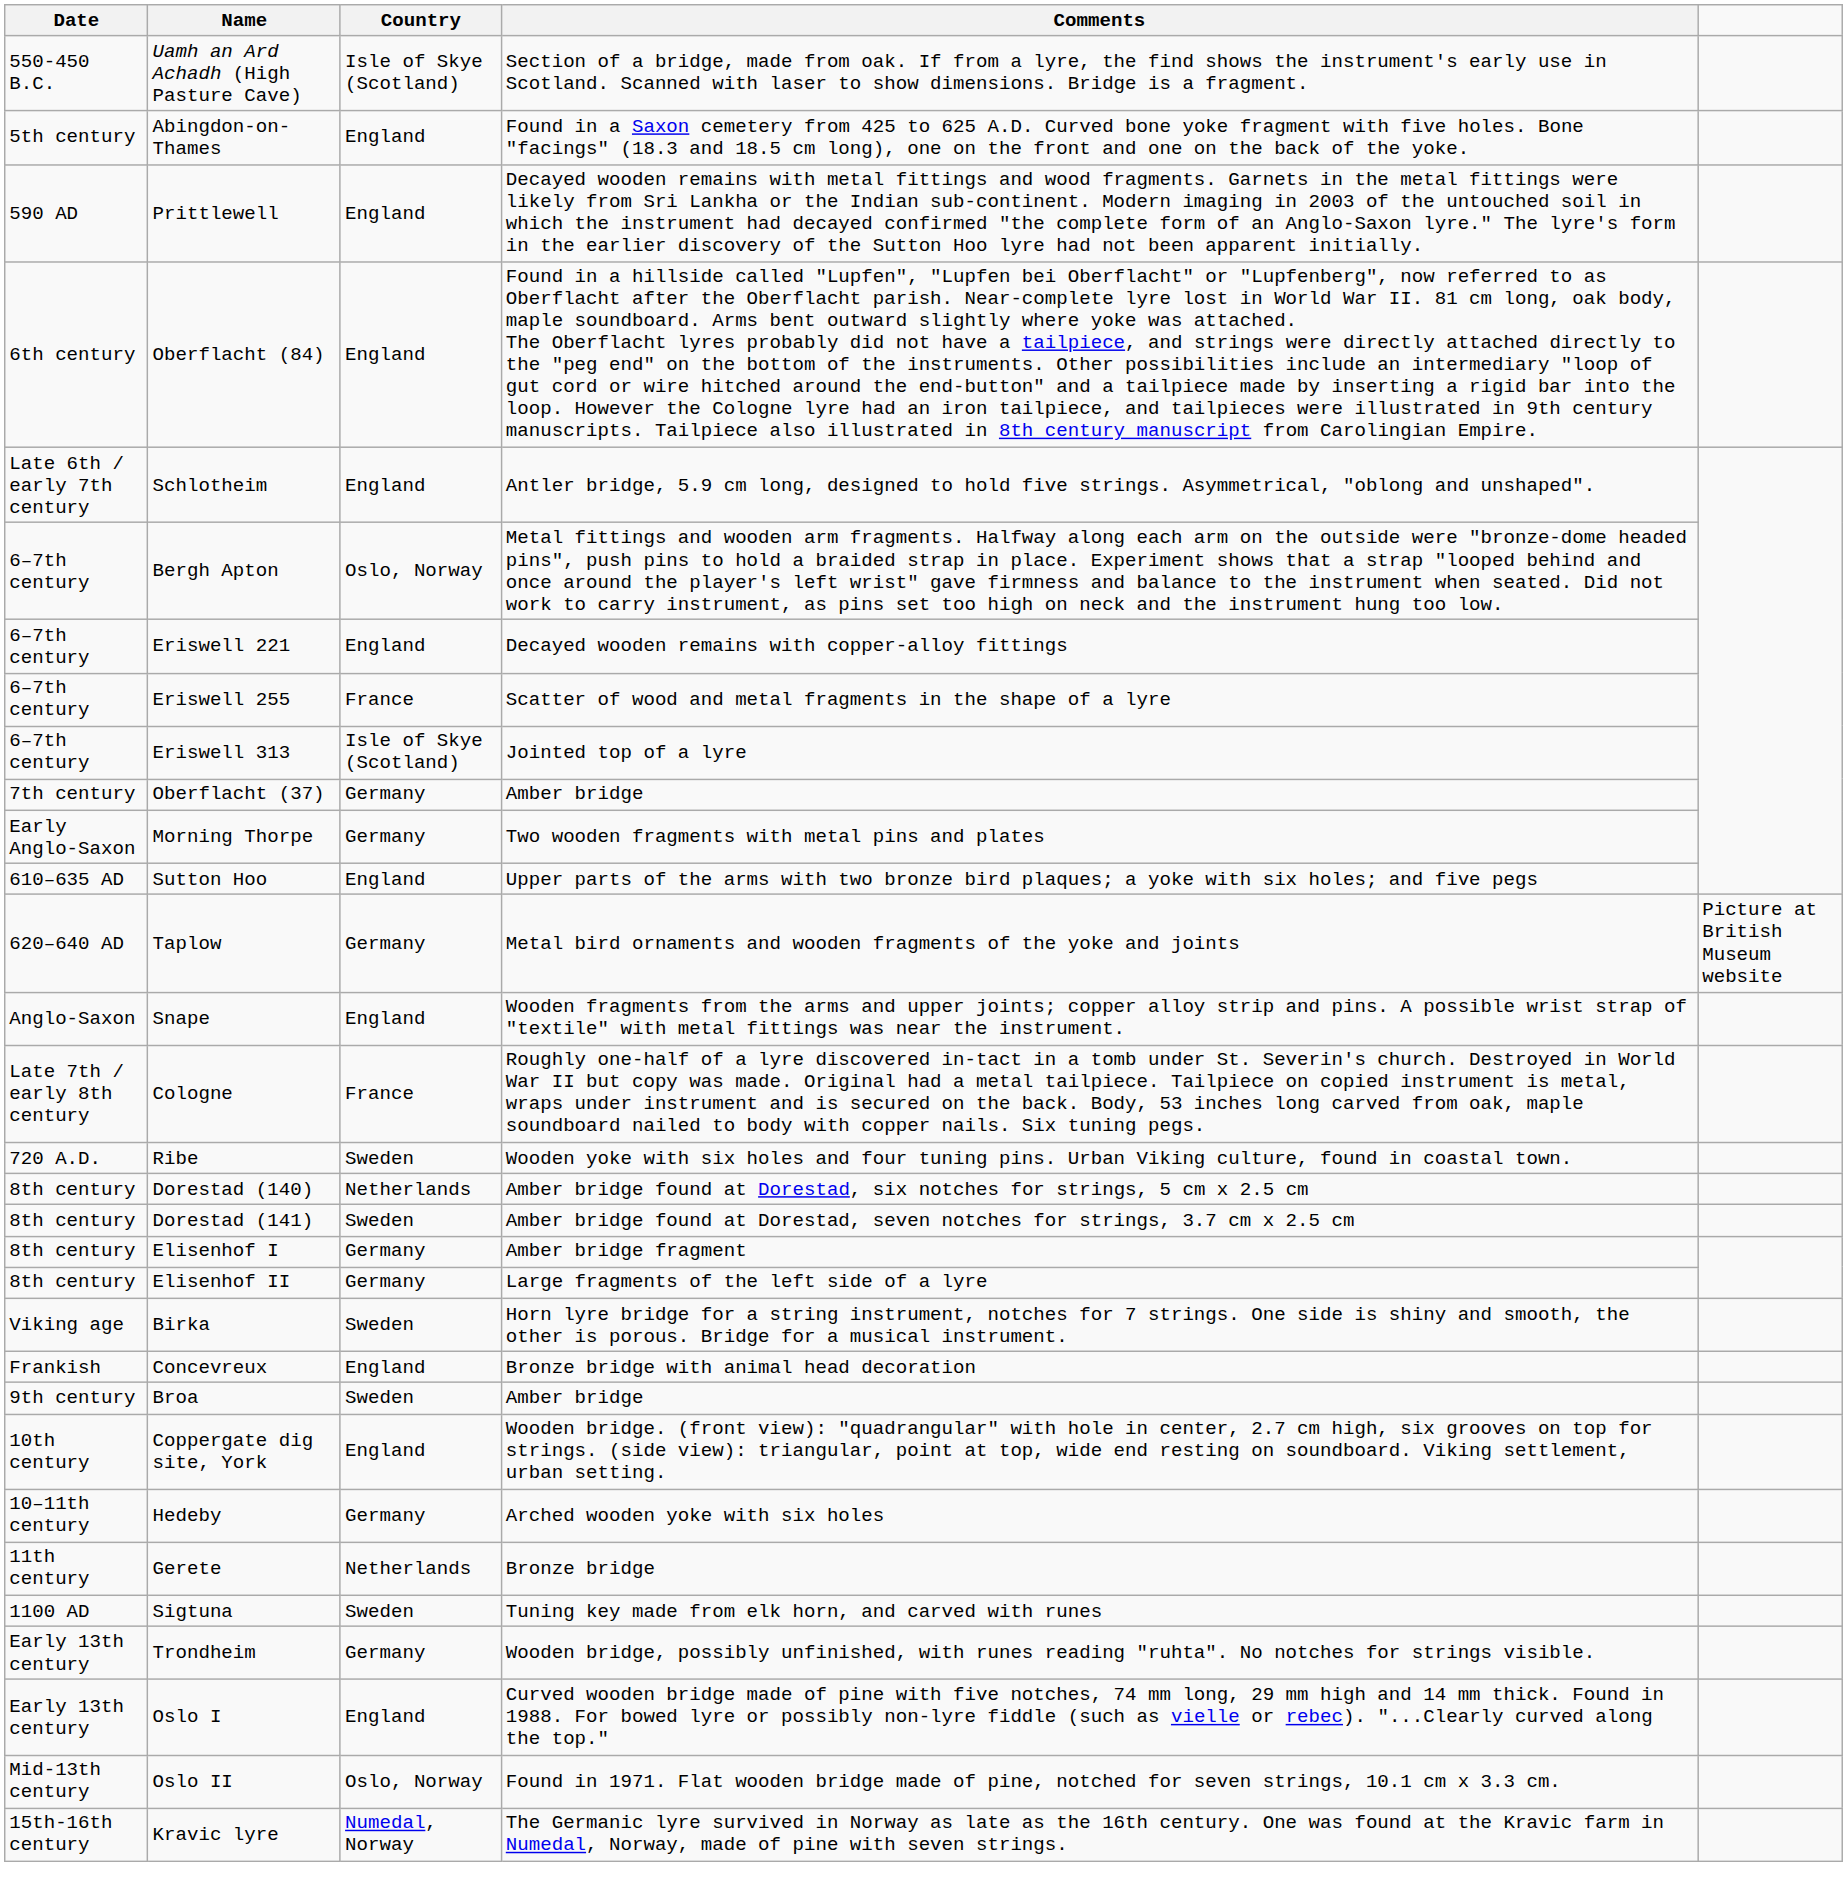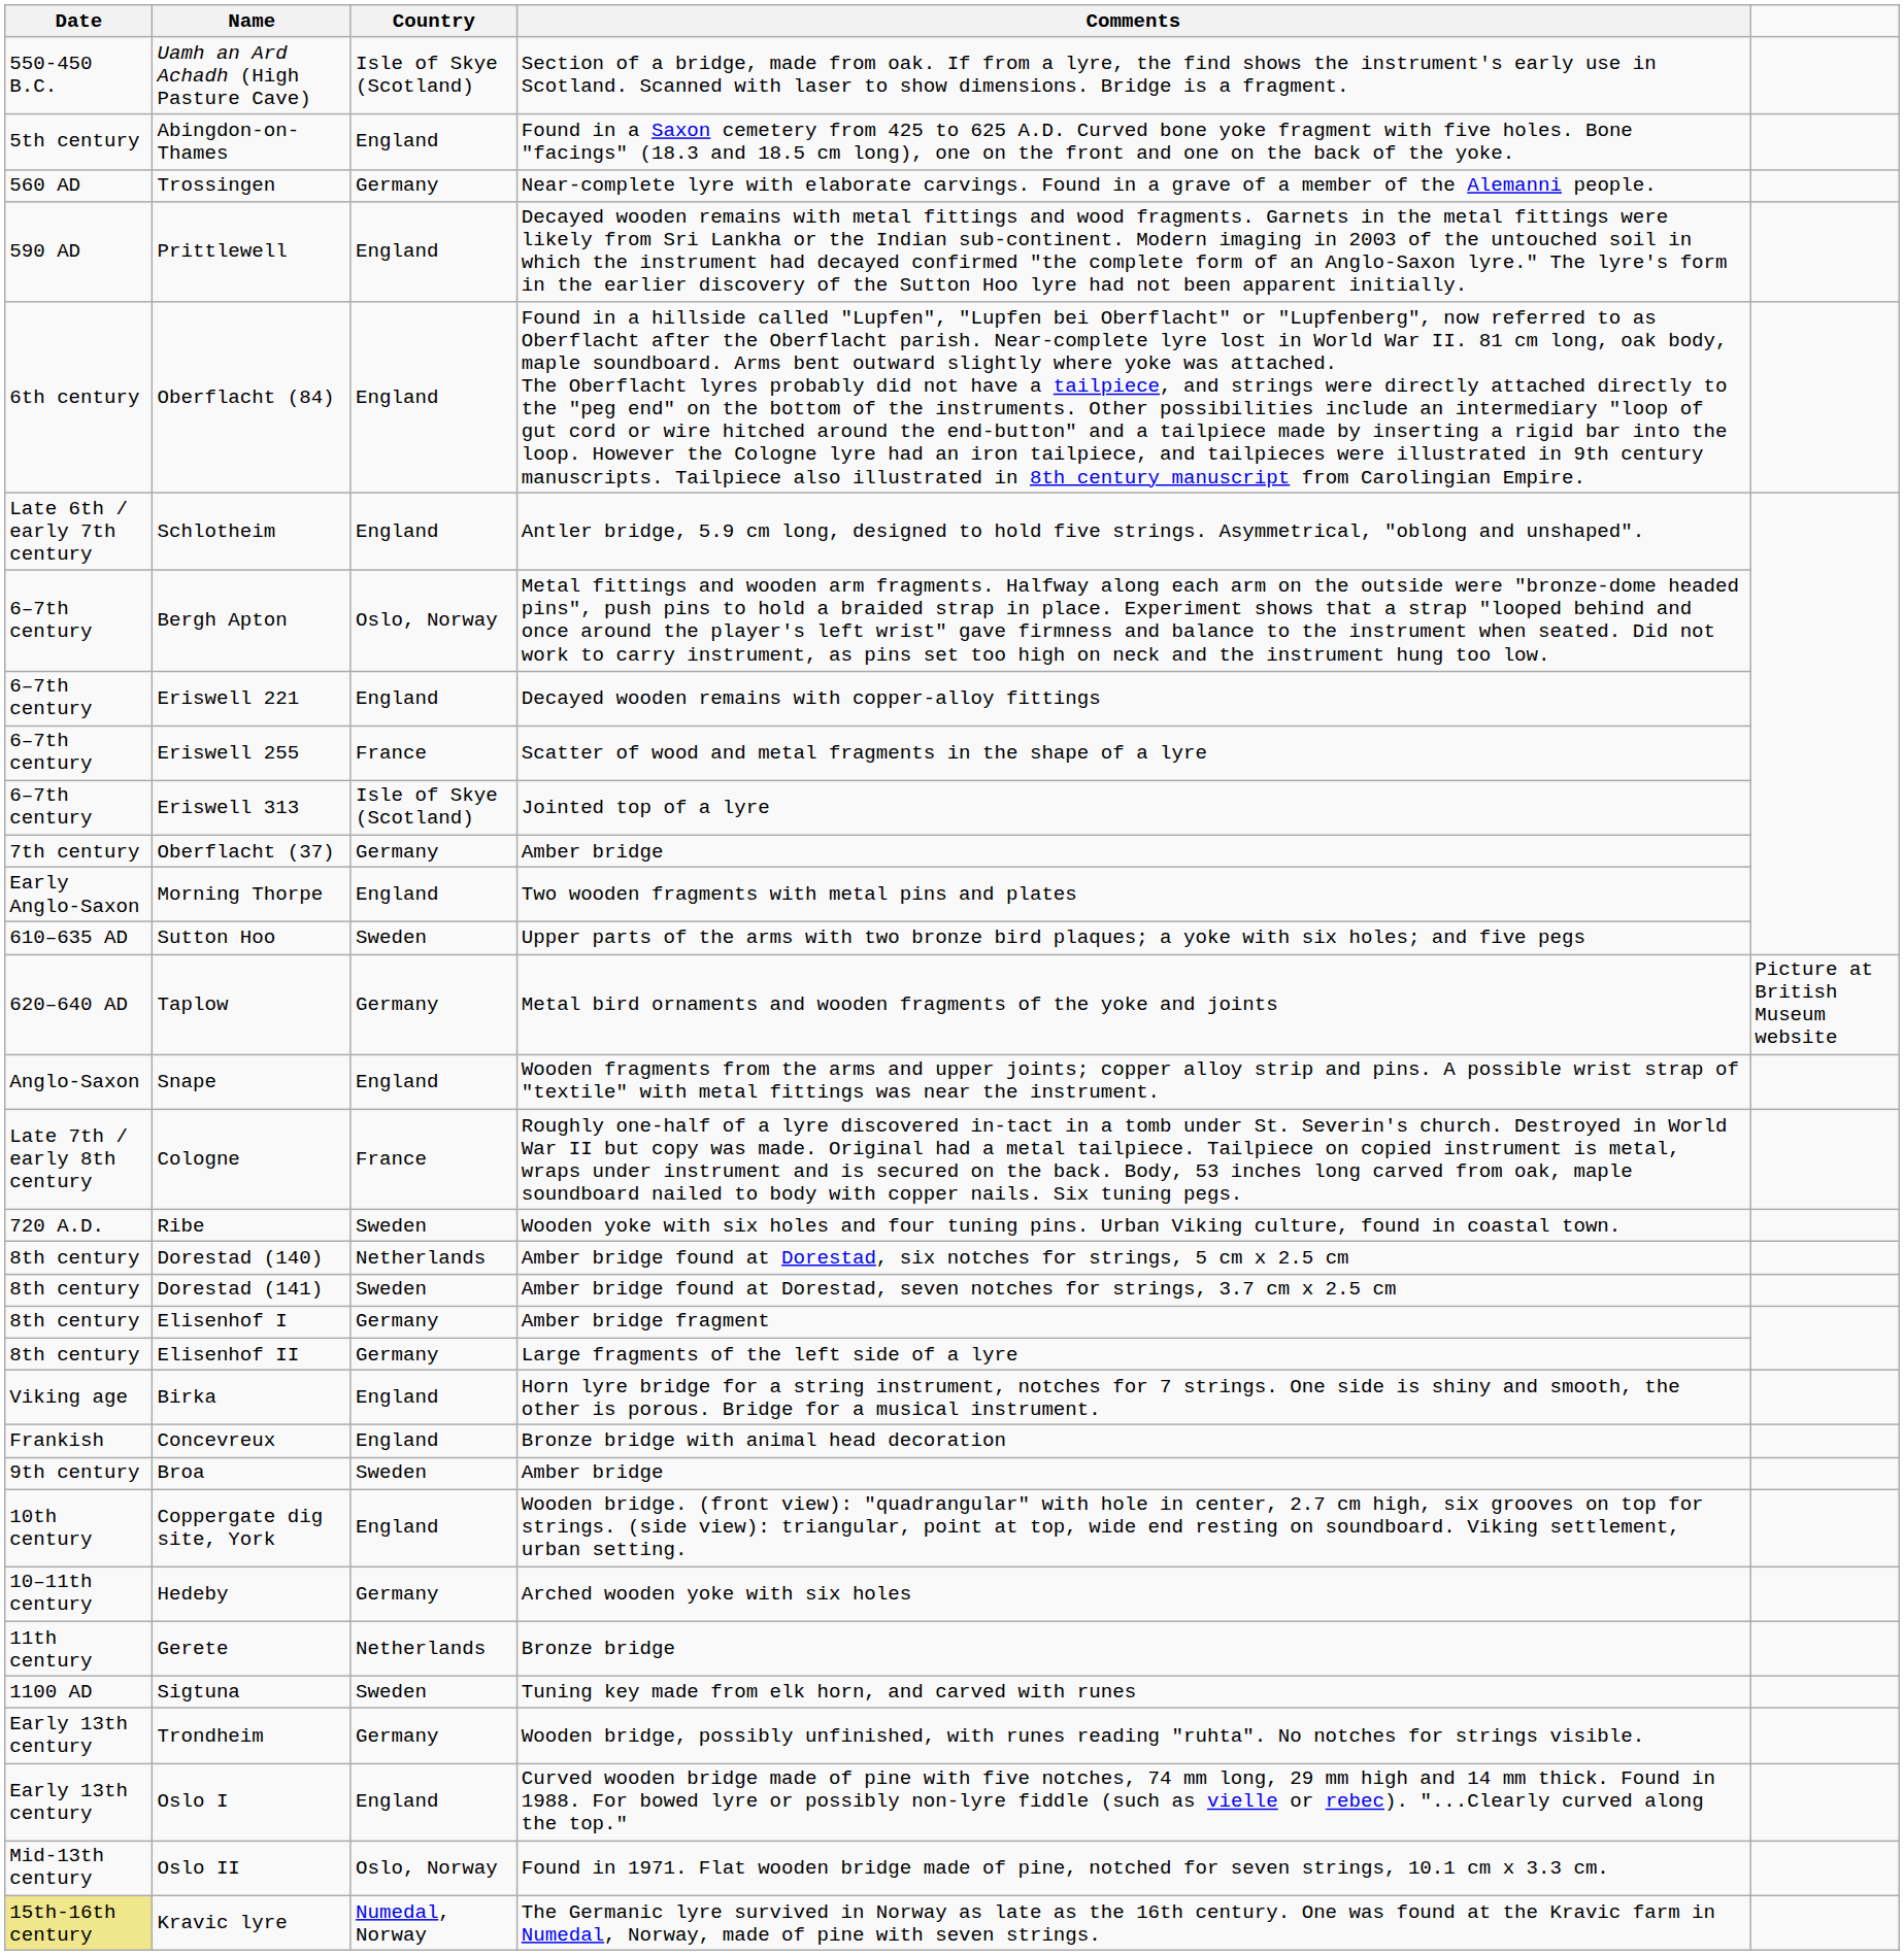 <table class="wikitable">
 <tr>
 <th>Date</th>
 <th>Name</th>
 <th>Country</th>
 <th>Comments</th>
 </tr>
 <tr>
 <td>550-450 B.C.</td>
 <td><em>Uamh an Ard Achadh</em> (High Pasture Cave)</td>
 <td>Isle of Skye (Scotland)</td>
 <td>Section of a bridge, made from oak. If from a lyre, the find shows the instrument's early use in Scotland. Scanned with laser to show dimensions. Bridge is a fragment.</td>
 <td></td>
 </tr>
 <tr>
 <td>5th century</td>
 <td>Abingdon-on-Thames</td>
 <td>England</td>
 <td>Found in a <a href='#'>Saxon</a> cemetery from 425 to 625 A.D. Curved bone yoke fragment with five holes. Bone "facings" (18.3 and 18.5 cm long), one on the front and one on the back of the yoke.</td>
+<td></td>
+</tr>
+<tr>
+<td>560 AD</td>
+<td>Trossingen</td>
+<td>Germany</td>
+<td>Near-complete lyre with elaborate carvings. Found in a grave of a member of the <a href='#'>Alemanni</a> people.</td>
 <td></td>
 </tr>
 <tr>
 <td>590 AD</td>
 <td>Prittlewell</td>
 <td>England</td>
 <td>Decayed wooden remains with metal fittings and wood fragments. Garnets in the metal fittings were likely from Sri Lankha or the Indian sub-continent. Modern imaging in 2003 of the untouched soil in which the instrument had decayed confirmed "the complete form of an Anglo-Saxon lyre." The lyre's form in the earlier discovery of the Sutton Hoo lyre had not been apparent initially.</td>
 </tr>
 <tr>
 <td>6th century</td>
 <td>Oberflacht (84)</td>
 <td>England</td>
 <td>Found in a hillside called "Lupfen", "Lupfen bei Oberflacht" or "Lupfenberg", now referred to as Oberflacht after the Oberflacht parish. Near-complete lyre lost in World War II. 81 cm long, oak body, maple soundboard. Arms bent outward slightly where yoke was attached.<br>The Oberflacht lyres probably did not have a <a href='#'>tailpiece</a>, and strings were directly attached directly to the "peg end" on the bottom of the instruments. Other possibilities include an intermediary "loop of gut cord or wire hitched around the end-button" and a tailpiece made by inserting a rigid bar into the loop. However the Cologne lyre had an iron tailpiece, and tailpieces were illustrated in 9th century manuscripts. Tailpiece also illustrated in <a href='#'>8th century manuscript</a> from Carolingian Empire.</td>
 <td></td>
 </tr>
 <tr>
 <td>Late 6th / early 7th century</td>
 <td>Schlotheim</td>
 <td>England</td>
 <td>Antler bridge, 5.9 cm long, designed to hold five strings. Asymmetrical, "oblong and unshaped".</td>
 </tr>
 <tr>
 <td>6–7th century</td>
 <td>Bergh Apton</td>
 <td>Oslo, Norway</td>
 <td>Metal fittings and wooden arm fragments. Halfway along each arm on the outside were "bronze-dome headed pins", push pins to hold a braided strap in place. Experiment shows that a strap "looped behind and once around the player's left wrist" gave firmness and balance to the instrument when seated. Did not work to carry instrument, as pins set too high on neck and the instrument hung too low.</td>
 </tr>
 <tr>
 <td>6–7th century</td>
 <td>Eriswell 221</td>
 <td>England</td>
 <td>Decayed wooden remains with copper-alloy fittings</td>
 </tr>
 <tr>
 <td>6–7th century</td>
 <td>Eriswell 255</td>
 <td>France</td>
 <td>Scatter of wood and metal fragments in the shape of a lyre</td>
 </tr>
 <tr>
 <td>6–7th century</td>
 <td>Eriswell 313</td>
 <td>Isle of Skye (Scotland)</td>
 <td>Jointed top of a lyre</td>
 </tr>
 <tr>
 <td>7th century</td>
 <td>Oberflacht (37)</td>
 <td>Germany</td>
 <td>Amber bridge</td>
 </tr>
 <tr>
 <td>Early Anglo-Saxon</td>
 <td>Morning Thorpe</td>
-<td>Germany</td>
+<td>England</td>
 <td>Two wooden fragments with metal pins and plates</td>
 </tr>
 <tr>
 <td>610–635 AD</td>
 <td>Sutton Hoo</td>
-<td>England</td>
+<td>Sweden</td>
 <td>Upper parts of the arms with two bronze bird plaques; a yoke with six holes; and five pegs</td>
 </tr>
 <tr>
 <td>620–640 AD</td>
 <td>Taplow</td>
 <td>Germany</td>
 <td>Metal bird ornaments and wooden fragments of the yoke and joints</td>
 <td>Picture at British Museum website</td>
 </tr>
 <tr>
 <td>Anglo-Saxon</td>
 <td>Snape</td>
 <td>England</td>
 <td>Wooden fragments from the arms and upper joints; copper alloy strip and pins. A possible wrist strap of "textile" with metal fittings was near the instrument.</td>
 </tr>
 <tr>
 <td>Late 7th / early 8th century</td>
 <td>Cologne</td>
 <td>France</td>
 <td>Roughly one-half of a lyre discovered in-tact in a tomb under St. Severin's church. Destroyed in World War II but copy was made. Original had a metal tailpiece. Tailpiece on copied instrument is metal, wraps under instrument and is secured on the back. Body, 53 inches long carved from oak, maple soundboard nailed to body with copper nails. Six tuning pegs.</td>
 <td></td>
 </tr>
 <tr>
 <td>720 A.D.</td>
 <td>Ribe</td>
 <td>Sweden</td>
 <td>Wooden yoke with six holes and four tuning pins. Urban Viking culture, found in coastal town.</td>
 </tr>
 <tr>
 <td>8th century</td>
 <td>Dorestad (140)</td>
 <td>Netherlands</td>
 <td>Amber bridge found at <a href='#'>Dorestad</a>, six notches for strings, 5 cm x 2.5 cm</td>
 <td></td>
 </tr>
 <tr>
 <td>8th century</td>
 <td>Dorestad (141)</td>
 <td>Sweden</td>
 <td>Amber bridge found at Dorestad, seven notches for strings, 3.7 cm x 2.5 cm</td>
 <td></td>
 </tr>
 <tr>
 <td>8th century</td>
 <td>Elisenhof I</td>
 <td>Germany</td>
 <td>Amber bridge fragment</td>
 </tr>
 <tr>
 <td>8th century</td>
 <td>Elisenhof II</td>
 <td>Germany</td>
 <td>Large fragments of the left side of a lyre</td>
 </tr>
 <tr>
 <td>Viking age</td>
 <td>Birka</td>
-<td>Sweden</td>
+<td>England</td>
 <td>Horn lyre bridge for a string instrument, notches for 7 strings. One side is shiny and smooth, the other is porous. Bridge for a musical instrument.</td>
 <td></td>
 </tr>
 <tr>
 <td>Frankish</td>
 <td>Concevreux</td>
 <td>England</td>
 <td>Bronze bridge with animal head decoration</td>
 <td></td>
 </tr>
 <tr>
 <td>9th century</td>
 <td>Broa</td>
 <td>Sweden</td>
 <td>Amber bridge</td>
 <td></td>
 </tr>
 <tr>
 <td>10th century</td>
 <td>Coppergate dig site, York</td>
 <td>England</td>
 <td>Wooden bridge. (front view): "quadrangular" with hole in center, 2.7 cm high, six grooves on top for strings. (side view): triangular, point at top, wide end resting on soundboard. Viking settlement, urban setting.</td>
 <td></td>
 </tr>
 <tr>
 <td>10–11th century</td>
 <td>Hedeby</td>
 <td>Germany</td>
 <td>Arched wooden yoke with six holes</td>
 </tr>
 <tr>
 <td>11th century</td>
 <td>Gerete</td>
 <td>Netherlands</td>
 <td>Bronze bridge</td>
 <td></td>
 </tr>
 <tr>
 <td>1100 AD</td>
 <td>Sigtuna</td>
 <td>Sweden</td>
 <td>Tuning key made from elk horn, and carved with runes</td>
 <td></td>
 </tr>
 <tr>
 <td>Early 13th century</td>
 <td>Trondheim</td>
 <td>Germany</td>
 <td>Wooden bridge, possibly unfinished, with runes reading "ruhta". No notches for strings visible.</td>
 </tr>
 <tr>
 <td>Early 13th century</td>
 <td>Oslo I</td>
 <td>England</td>
 <td>Curved wooden bridge made of pine with five notches, 74 mm long, 29 mm high and 14 mm thick. Found in 1988. For bowed lyre or possibly non-lyre fiddle (such as <a href='#'>vielle</a> or <a href='#'>rebec</a>). "...Clearly curved along the top."</td>
 <td></td>
 </tr>
 <tr>
 <td>Mid-13th century</td>
 <td>Oslo II</td>
 <td>Oslo, Norway</td>
 <td>Found in 1971. Flat wooden bridge made of pine, notched for seven strings, 10.1 cm x 3.3 cm.</td>
 </tr>
 <tr>
-<td>15th-16th century</td>
+<td style="background: khaki;">15th-16th century</td>
 <td>Kravic lyre</td>
 <td><a href='#'>Numedal</a>, Norway</td>
 <td>The Germanic lyre survived in Norway as late as the 16th century. One was found at the Kravic farm in <a href='#'>Numedal</a>, Norway, made of pine with seven strings.</td>
 <td></td>
 </tr>
 </table>
